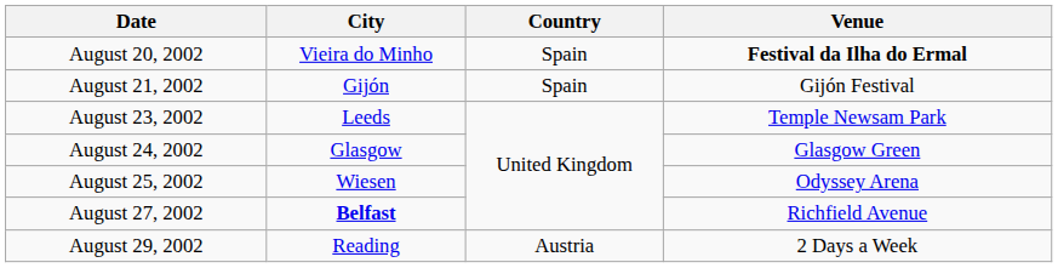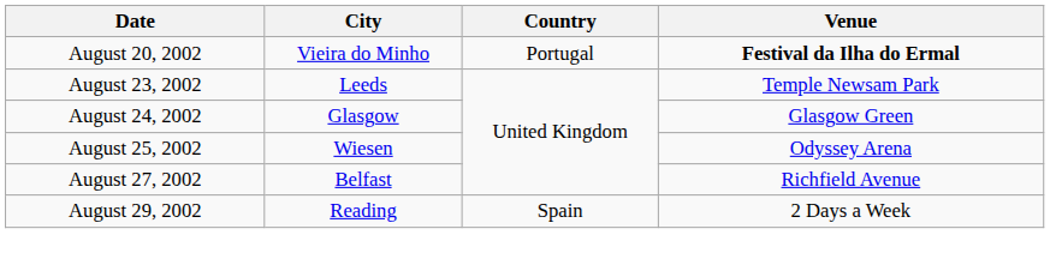 <table class="wikitable" style="text-align:center;">
 <tr>
 <th width="200">Date</th>
 <th width="150">City</th>
 <th width="150">Country</th>
 <th width="300">Venue</th>
 </tr>
 <tr>
 <td>August 20, 2002</td>
 <td><a href='#'>Vieira do Minho</a></td>
-<td>Spain</td>
+<td>Portugal</td>
 <td><strong>Festival da Ilha do Ermal</strong></td>
-</tr>
-<tr>
-<td>August 21, 2002</td>
-<td><a href='#'>Gijón</a></td>
-<td>Spain</td>
-<td>Gijón Festival</td>
 </tr>
 <tr>
 <td>August 23, 2002</td>
 <td><a href='#'>Leeds</a></td>
 <td rowspan="4">United Kingdom</td>
 <td><a href='#'>Temple Newsam Park</a></td>
 </tr>
 <tr>
 <td>August 24, 2002</td>
 <td><a href='#'>Glasgow</a></td>
 <td><a href='#'>Glasgow Green</a></td>
 </tr>
 <tr>
 <td>August 25, 2002</td>
 <td><a href='#'>Wiesen</a></td>
 <td><a href='#'>Odyssey Arena</a></td>
 </tr>
 <tr>
 <td>August 27, 2002</td>
-<td><strong><a href='#'>Belfast</a></strong></td>
+<td><a href='#'>Belfast</a></td>
 <td><a href='#'>Richfield Avenue</a></td>
 </tr>
 <tr>
 <td>August 29, 2002</td>
 <td><a href='#'>Reading</a></td>
-<td>Austria</td>
+<td>Spain</td>
 <td>2 Days a Week</td>
 </tr>
 </table>
